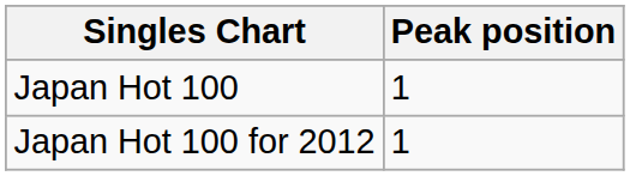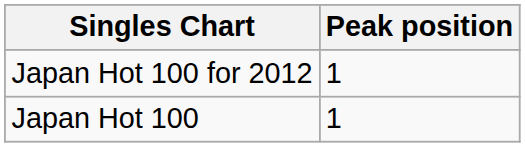 <table class="wikitable">
 <tr>
 <th>Singles Chart</th>
 <th>Peak position</th>
 </tr>
 <tr>
+<td>Japan Hot 100 for 2012</td>
+<td>1</td>
+</tr>
+<tr>
 <td>Japan Hot 100</td>
 <td>1</td>
 </tr>
-<tr>
-<td>Japan Hot 100 for 2012</td>
-<td>1</td>
-</tr>
 </table>
